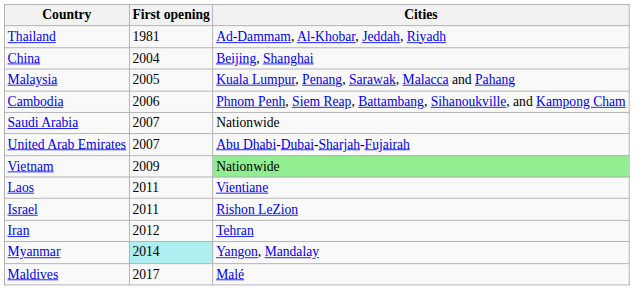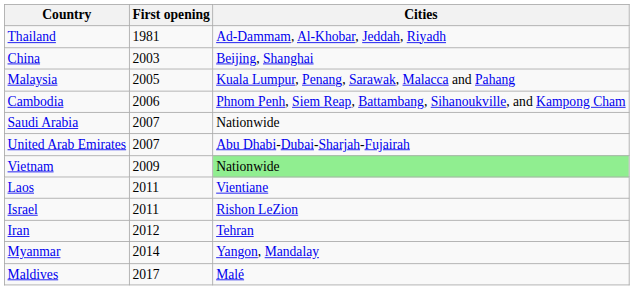 <table class="wikitable sortable">
 <tr>
 <th>Country</th>
 <th>First opening</th>
 <th>Cities</th>
 </tr>
 <tr>
 <td><a href='#'>Thailand</a></td>
 <td>1981</td>
 <td><a href='#'>Ad-Dammam</a>, <a href='#'>Al-Khobar</a>, <a href='#'>Jeddah</a>, <a href='#'>Riyadh</a></td>
 </tr>
 <tr>
 <td><a href='#'>China</a></td>
-<td>2004</td>
+<td>2003</td>
 <td><a href='#'>Beijing</a>, <a href='#'>Shanghai</a></td>
 </tr>
 <tr>
 <td><a href='#'>Malaysia</a></td>
 <td>2005</td>
 <td><a href='#'>Kuala Lumpur</a>, <a href='#'>Penang</a>, <a href='#'>Sarawak</a>, <a href='#'>Malacca</a> and <a href='#'>Pahang</a></td>
 </tr>
 <tr>
 <td><a href='#'>Cambodia</a></td>
 <td>2006</td>
 <td><a href='#'>Phnom Penh</a>, <a href='#'>Siem Reap</a>, <a href='#'>Battambang</a>, <a href='#'>Sihanoukville</a>, and <a href='#'>Kampong Cham</a></td>
 </tr>
 <tr>
 <td><a href='#'>Saudi Arabia</a></td>
 <td>2007</td>
 <td>Nationwide</td>
 </tr>
 <tr>
 <td><a href='#'>United Arab Emirates</a></td>
 <td>2007</td>
 <td><a href='#'>Abu Dhabi</a>-<a href='#'>Dubai</a>-<a href='#'>Sharjah</a>-<a href='#'>Fujairah</a></td>
 </tr>
 <tr>
 <td><a href='#'>Vietnam</a></td>
 <td>2009</td>
 <td style="background: lightgreen;">Nationwide</td>
 </tr>
 <tr>
 <td><a href='#'>Laos</a></td>
 <td>2011</td>
 <td><a href='#'>Vientiane</a></td>
 </tr>
 <tr>
 <td><a href='#'>Israel</a></td>
 <td>2011</td>
 <td><a href='#'>Rishon LeZion</a></td>
 </tr>
 <tr>
 <td><a href='#'>Iran</a></td>
 <td>2012</td>
 <td><a href='#'>Tehran</a></td>
 </tr>
 <tr>
 <td><a href='#'>Myanmar</a></td>
-<td style="background: paleturquoise;">2014</td>
+<td>2014</td>
 <td><a href='#'>Yangon</a>, <a href='#'>Mandalay</a></td>
 </tr>
 <tr>
 <td><a href='#'>Maldives</a></td>
 <td>2017</td>
 <td><a href='#'>Malé</a></td>
 </tr>
 </table>
